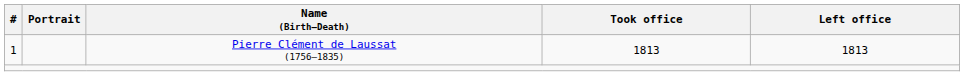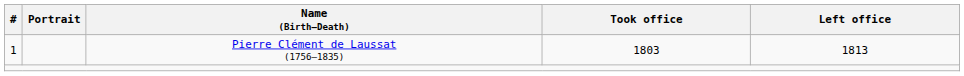 <table class="wikitable" style="width:90%; text-align:center;">
 <tr>
 <th width=15>#</th>
 <th width=70>Portrait</th>
 <th>Name<br><small>(Birth–Death)</small></th>
 <th>Took office</th>
 <th>Left office</th>
 </tr>
 <tr>
 <td>1</td>
 <td></td>
 <td><a href='#'>Pierre Clément de Laussat</a><br><small>(1756–1835)</small></td>
-<td>1813</td>
+<td>1803</td>
 <td>1813</td>
 </tr>
 <tr>
 <td colspan=5></td>
 </tr>
 </table>
